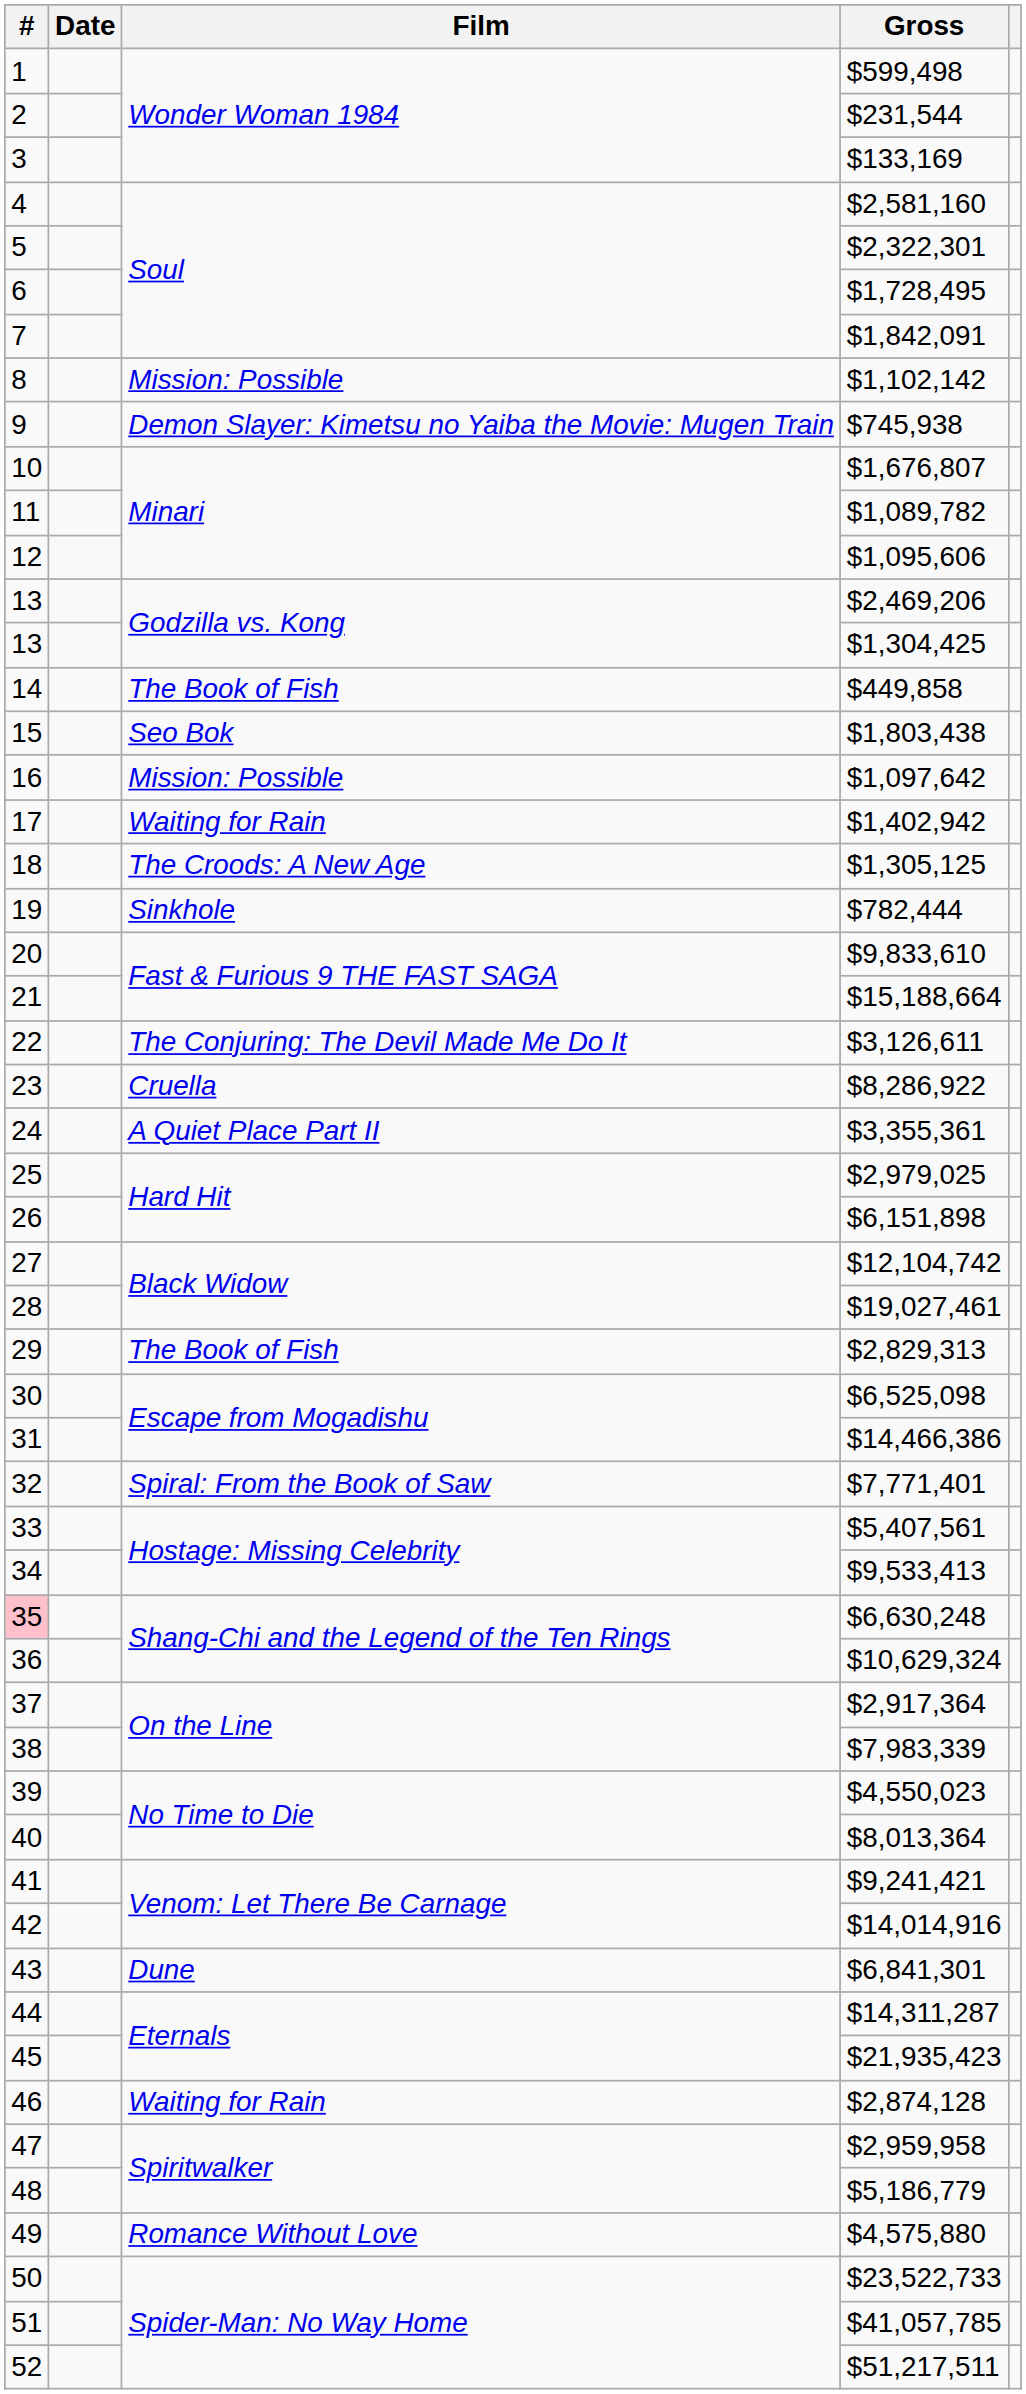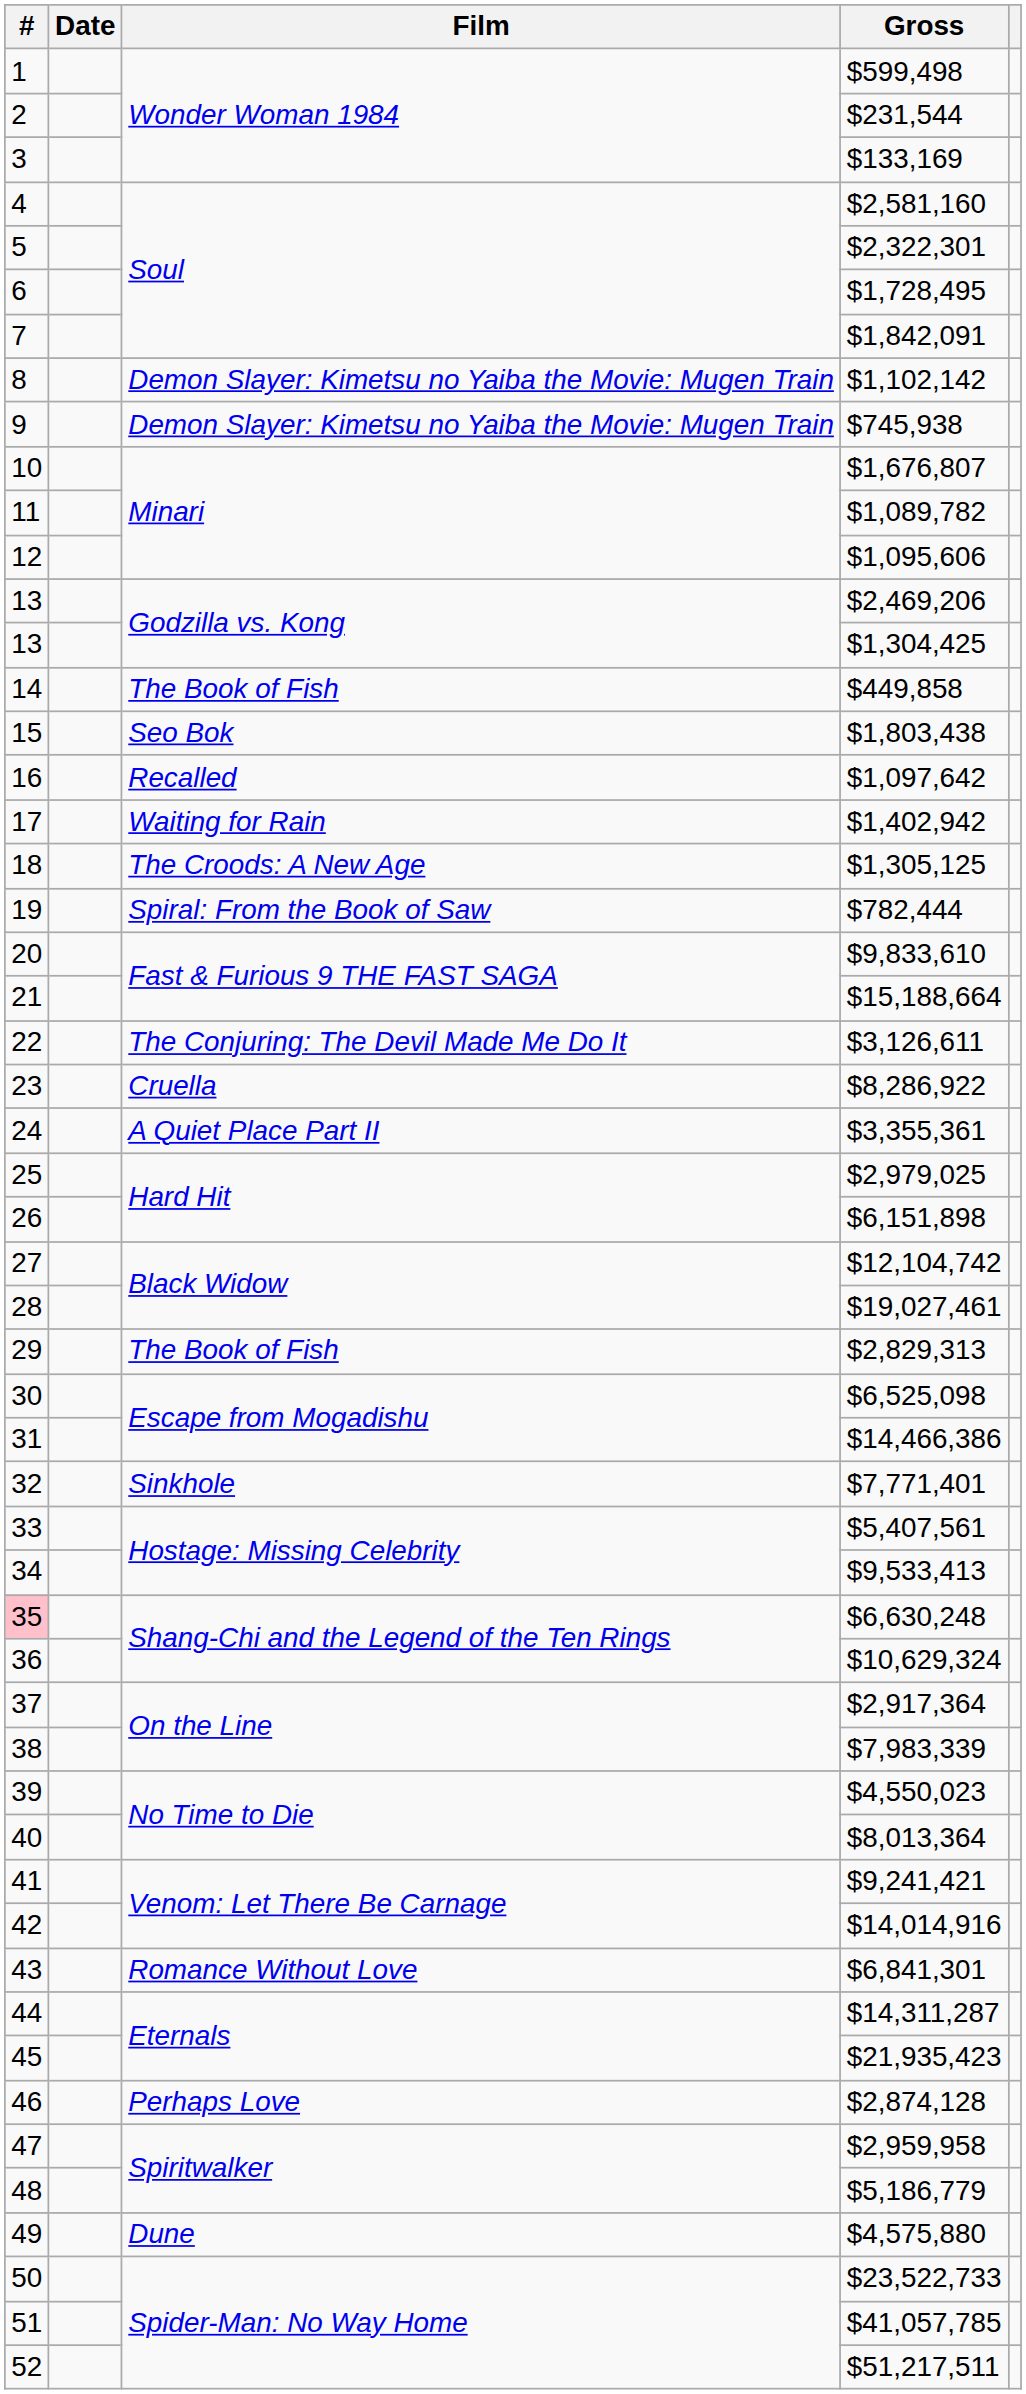 <table class="wikitable sortable">
 <tr>
 <th>#</th>
 <th>Date</th>
 <th>Film</th>
 <th>Gross</th>
 <th></th>
 </tr>
 <tr>
 <td>1</td>
 <td></td>
 <td rowspan=3><em><a href='#'>Wonder Woman 1984</a></em></td>
 <td>$599,498</td>
 <td></td>
 </tr>
 <tr>
 <td>2</td>
 <td></td>
 <td>$231,544</td>
 <td></td>
 </tr>
 <tr>
 <td>3</td>
 <td></td>
 <td>$133,169</td>
 <td></td>
 </tr>
 <tr>
 <td>4</td>
 <td></td>
 <td rowspan=4><em><a href='#'>Soul</a></em></td>
 <td>$2,581,160</td>
 <td></td>
 </tr>
 <tr>
 <td>5</td>
 <td></td>
 <td>$2,322,301</td>
 <td></td>
 </tr>
 <tr>
 <td>6</td>
 <td></td>
 <td>$1,728,495</td>
 <td></td>
 </tr>
 <tr>
 <td>7</td>
 <td></td>
 <td>$1,842,091</td>
 <td></td>
 </tr>
 <tr>
 <td>8</td>
 <td></td>
-<td><em><a href='#'>Mission: Possible</a></em></td>
+<td><em><a href='#'>Demon Slayer: Kimetsu no Yaiba the Movie: Mugen Train</a></em></td>
 <td>$1,102,142</td>
 <td></td>
 </tr>
 <tr>
 <td>9</td>
 <td></td>
 <td><em><a href='#'>Demon Slayer: Kimetsu no Yaiba the Movie: Mugen Train</a></em></td>
 <td>$745,938</td>
 <td></td>
 </tr>
 <tr>
 <td>10</td>
 <td></td>
 <td rowspan=3><em><a href='#'>Minari</a></em></td>
 <td>$1,676,807</td>
 <td></td>
 </tr>
 <tr>
 <td>11</td>
 <td></td>
 <td>$1,089,782</td>
 <td></td>
 </tr>
 <tr>
 <td>12</td>
 <td></td>
 <td>$1,095,606</td>
 <td></td>
 </tr>
 <tr>
 <td>13</td>
 <td></td>
 <td rowspan=2><em><a href='#'>Godzilla vs. Kong</a></em></td>
 <td>$2,469,206</td>
 <td></td>
 </tr>
 <tr>
 <td>13</td>
 <td></td>
 <td>$1,304,425</td>
 <td></td>
 </tr>
 <tr>
 <td>14</td>
 <td></td>
 <td><em><a href='#'>The Book of Fish</a></em></td>
 <td>$449,858</td>
 <td></td>
 </tr>
 <tr>
 <td>15</td>
 <td></td>
 <td><em><a href='#'>Seo Bok</a></em></td>
 <td>$1,803,438</td>
 <td></td>
 </tr>
 <tr>
 <td>16</td>
 <td></td>
-<td><em><a href='#'>Mission: Possible</a></em></td>
+<td><em><a href='#'>Recalled</a></em></td>
 <td>$1,097,642</td>
 <td></td>
 </tr>
 <tr>
 <td>17</td>
 <td></td>
 <td><em><a href='#'>Waiting for Rain</a></em></td>
 <td>$1,402,942</td>
 <td></td>
 </tr>
 <tr>
 <td>18</td>
 <td></td>
 <td><em><a href='#'>The Croods: A New Age</a></em></td>
 <td>$1,305,125</td>
 <td></td>
 </tr>
 <tr>
 <td>19</td>
 <td></td>
-<td><em><a href='#'>Sinkhole</a></em></td>
+<td><em><a href='#'>Spiral: From the Book of Saw</a></em></td>
 <td>$782,444</td>
 <td></td>
 </tr>
 <tr>
 <td>20</td>
 <td></td>
 <td rowspan=2><em><a href='#'>Fast & Furious 9 THE FAST SAGA</a></em></td>
 <td>$9,833,610</td>
 <td></td>
 </tr>
 <tr>
 <td>21</td>
 <td></td>
 <td>$15,188,664</td>
 <td></td>
 </tr>
 <tr>
 <td>22</td>
 <td></td>
 <td><em><a href='#'>The Conjuring: The Devil Made Me Do It</a></em></td>
 <td>$3,126,611</td>
 <td></td>
 </tr>
 <tr>
 <td>23</td>
 <td></td>
 <td><em><a href='#'>Cruella</a></em></td>
 <td>$8,286,922</td>
 <td></td>
 </tr>
 <tr>
 <td>24</td>
 <td></td>
 <td><em><a href='#'>A Quiet Place Part II</a></em></td>
 <td>$3,355,361</td>
 <td></td>
 </tr>
 <tr>
 <td>25</td>
 <td></td>
 <td rowspan=2><em><a href='#'>Hard Hit</a></em></td>
 <td>$2,979,025</td>
 <td></td>
 </tr>
 <tr>
 <td>26</td>
 <td></td>
 <td>$6,151,898</td>
 <td></td>
 </tr>
 <tr>
 <td>27</td>
 <td></td>
 <td rowspan=2><em><a href='#'>Black Widow</a></em></td>
 <td>$12,104,742</td>
 <td></td>
 </tr>
 <tr>
 <td>28</td>
 <td></td>
 <td>$19,027,461</td>
 <td></td>
 </tr>
 <tr>
 <td>29</td>
 <td></td>
 <td><em><a href='#'>The Book of Fish</a></em></td>
 <td>$2,829,313</td>
 <td></td>
 </tr>
 <tr>
 <td>30</td>
 <td></td>
 <td rowspan=2><em><a href='#'>Escape from Mogadishu</a></em></td>
 <td>$6,525,098</td>
 <td></td>
 </tr>
 <tr>
 <td>31</td>
 <td></td>
 <td>$14,466,386</td>
 <td></td>
 </tr>
 <tr>
 <td>32</td>
 <td></td>
-<td><em><a href='#'>Spiral: From the Book of Saw</a></em></td>
+<td><em><a href='#'>Sinkhole</a></em></td>
 <td>$7,771,401</td>
 <td></td>
 </tr>
 <tr>
 <td>33</td>
 <td></td>
 <td rowspan=2><em><a href='#'>Hostage: Missing Celebrity</a></em></td>
 <td>$5,407,561</td>
 <td></td>
 </tr>
 <tr>
 <td>34</td>
 <td></td>
 <td>$9,533,413</td>
 <td></td>
 </tr>
 <tr>
 <td style="background: pink;">35</td>
 <td></td>
 <td rowspan=2><em><a href='#'>Shang-Chi and the Legend of the Ten Rings</a></em></td>
 <td>$6,630,248</td>
 <td></td>
 </tr>
 <tr>
 <td>36</td>
 <td></td>
 <td>$10,629,324</td>
 <td></td>
 </tr>
 <tr>
 <td>37</td>
 <td></td>
 <td rowspan=2><em><a href='#'>On the Line</a></em></td>
 <td>$2,917,364</td>
 <td></td>
 </tr>
 <tr>
 <td>38</td>
 <td></td>
 <td>$7,983,339</td>
 <td></td>
 </tr>
 <tr>
 <td>39</td>
 <td></td>
 <td rowspan=2><em><a href='#'>No Time to Die</a></em></td>
 <td>$4,550,023</td>
 <td></td>
 </tr>
 <tr>
 <td>40</td>
 <td></td>
 <td>$8,013,364</td>
 <td></td>
 </tr>
 <tr>
 <td>41</td>
 <td></td>
 <td rowspan=2><em><a href='#'>Venom: Let There Be Carnage</a></em></td>
 <td>$9,241,421</td>
 <td></td>
 </tr>
 <tr>
 <td>42</td>
 <td></td>
 <td>$14,014,916</td>
 <td></td>
 </tr>
 <tr>
 <td>43</td>
 <td></td>
-<td><em><a href='#'>Dune</a></em></td>
+<td><em><a href='#'>Romance Without Love</a></em></td>
 <td>$6,841,301</td>
 <td></td>
 </tr>
 <tr>
 <td>44</td>
 <td></td>
 <td rowspan=2><em><a href='#'>Eternals</a></em></td>
 <td>$14,311,287</td>
 <td></td>
 </tr>
 <tr>
 <td>45</td>
 <td></td>
 <td>$21,935,423</td>
 <td></td>
 </tr>
 <tr>
 <td>46</td>
 <td></td>
-<td><em><a href='#'>Waiting for Rain</a></em></td>
+<td><em><a href='#'>Perhaps Love</a></em></td>
 <td>$2,874,128</td>
 <td></td>
 </tr>
 <tr>
 <td>47</td>
 <td></td>
 <td rowspan=2><em><a href='#'>Spiritwalker</a></em></td>
 <td>$2,959,958</td>
 <td></td>
 </tr>
 <tr>
 <td>48</td>
 <td></td>
 <td>$5,186,779</td>
 <td></td>
 </tr>
 <tr>
 <td>49</td>
 <td></td>
-<td><em><a href='#'>Romance Without Love</a></em></td>
+<td><em><a href='#'>Dune</a></em></td>
 <td>$4,575,880</td>
 <td></td>
 </tr>
 <tr>
 <td>50</td>
 <td></td>
 <td rowspan=3><em><a href='#'>Spider-Man: No Way Home</a></em></td>
 <td>$23,522,733</td>
 <td></td>
 </tr>
 <tr>
 <td>51</td>
 <td></td>
 <td>$41,057,785</td>
 <td></td>
 </tr>
 <tr>
 <td>52</td>
 <td></td>
 <td>$51,217,511</td>
 <td></td>
 </tr>
 </table>
